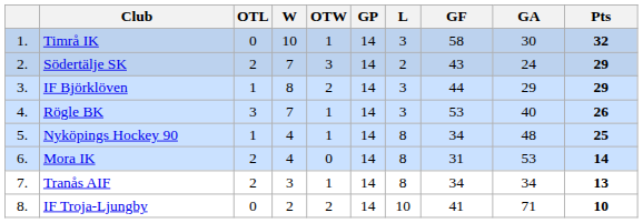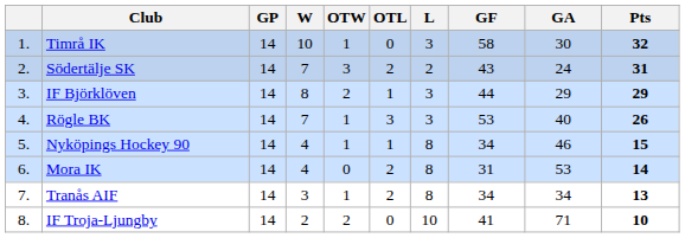 <table class="wikitable">
 <tr>
 <th width="30"></th>
 <th width="200">Club</th>
-<th width="30">OTL</th>
+<th width="30">GP</th>
 <th width="30">W</th>
 <th width="30">OTW</th>
-<th width="30">GP</th>
+<th width="30">OTL</th>
 <th width="30">L</th>
 <th width="70">GF</th>
 <th width="70">GA</th>
 <th width="70">Pts</th>
 </tr>
 <tr bgcolor="#BCD2EE" align="center">
 <td>1.</td>
 <td align="left"><a href='#'>Timrå IK</a></td>
-<td>0</td>
+<td>14</td>
 <td>10</td>
 <td>1</td>
-<td>14</td>
+<td>0</td>
 <td>3</td>
 <td>58</td>
 <td>30</td>
 <td><strong>32</strong></td>
 </tr>
 <tr bgcolor="#BCD2EE" align="center">
 <td>2.</td>
 <td align="left"><a href='#'>Södertälje SK</a></td>
-<td>2</td>
+<td>14</td>
 <td>7</td>
 <td>3</td>
-<td>14</td>
+<td>2</td>
 <td>2</td>
 <td>43</td>
 <td>24</td>
-<td><strong>29</strong></td>
+<td><strong>31</strong></td>
 </tr>
 <tr bgcolor="#CAE1FF" align="center">
 <td>3.</td>
 <td align="left"><a href='#'>IF Björklöven</a></td>
-<td>1</td>
+<td>14</td>
 <td>8</td>
 <td>2</td>
-<td>14</td>
+<td>1</td>
 <td>3</td>
 <td>44</td>
 <td>29</td>
 <td><strong>29</strong></td>
 </tr>
 <tr bgcolor="#CAE1FF" align="center">
 <td>4.</td>
 <td align="left"><a href='#'>Rögle BK</a></td>
-<td>3</td>
+<td>14</td>
 <td>7</td>
 <td>1</td>
-<td>14</td>
+<td>3</td>
 <td>3</td>
 <td>53</td>
 <td>40</td>
 <td><strong>26</strong></td>
 </tr>
 <tr bgcolor="#CAE1FF" align="center">
 <td>5.</td>
 <td align="left"><a href='#'>Nyköpings Hockey 90</a></td>
-<td>1</td>
+<td>14</td>
 <td>4</td>
 <td>1</td>
-<td>14</td>
+<td>1</td>
 <td>8</td>
 <td>34</td>
-<td>48</td>
-<td><strong>25</strong></td>
+<td>46</td>
+<td><strong>15</strong></td>
 </tr>
 <tr bgcolor="#CAE1FF" align="center">
 <td>6.</td>
 <td align="left"><a href='#'>Mora IK</a></td>
-<td>2</td>
+<td>14</td>
 <td>4</td>
 <td>0</td>
-<td>14</td>
+<td>2</td>
 <td>8</td>
 <td>31</td>
 <td>53</td>
 <td><strong>14</strong></td>
 </tr>
 <tr bgcolor="#FFFFFF" align="center">
 <td>7.</td>
 <td align="left"><a href='#'>Tranås AIF</a></td>
-<td>2</td>
+<td>14</td>
 <td>3</td>
 <td>1</td>
-<td>14</td>
+<td>2</td>
 <td>8</td>
 <td>34</td>
 <td>34</td>
 <td><strong>13</strong></td>
 </tr>
 <tr bgcolor="#FFFFFF" align="center">
 <td>8.</td>
 <td align="left"><a href='#'>IF Troja-Ljungby</a></td>
-<td>0</td>
+<td>14</td>
 <td>2</td>
 <td>2</td>
-<td>14</td>
+<td>0</td>
 <td>10</td>
 <td>41</td>
 <td>71</td>
 <td><strong>10</strong></td>
 </tr>
 </table>
